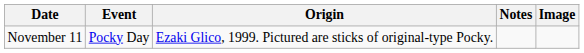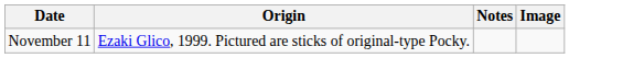 <table class="wikitable sortable">
 <tr>
 <th>Date</th>
-<th>Event</th>
 <th>Origin</th>
 <th>Notes</th>
 <th>Image</th>
 </tr>
 <tr>
 <td>November 11</td>
-<td><a href='#'>Pocky</a> Day</td>
 <td><a href='#'>Ezaki Glico</a>, 1999. Pictured are sticks of original-type Pocky.</td>
 <td></td>
 <td></td>
 </tr>
 </table>
